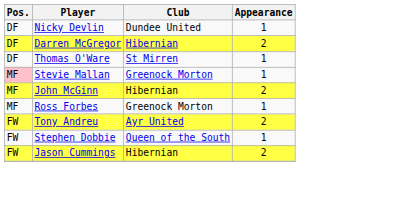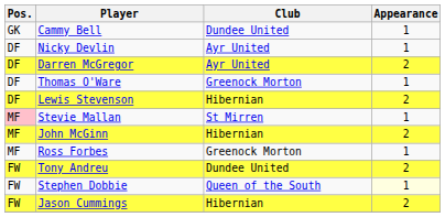 <table class="wikitable">
 <tr>
 <th>Pos.</th>
 <th>Player</th>
 <th>Club</th>
 <th>Appearance</th>
 </tr>
 <tr>
+<td>GK</td>
+<td style="width:200px;"><a href='#'>Cammy Bell</a></td>
+<td style="width:200px;"><a href='#'>Dundee United</a></td>
+<td align="center">1</td>
+</tr>
+<tr>
 <td>DF</td>
 <td><a href='#'>Nicky Devlin</a></td>
-<td>Dundee United</td>
+<td><a href='#'>Ayr United</a></td>
 <td align="center">1</td>
 </tr>
 <tr style="background:#ffff44;">
 <td>DF</td>
 <td><a href='#'>Darren McGregor</a> </td>
-<td><a href='#'>Hibernian</a></td>
+<td><a href='#'>Ayr United</a></td>
 <td align="center">2</td>
 </tr>
 <tr>
 <td>DF</td>
 <td><a href='#'>Thomas O'Ware</a></td>
-<td><a href='#'>St Mirren</a></td>
+<td><a href='#'>Greenock Morton</a></td>
 <td align="center">1</td>
+</tr>
+<tr style="background:#ffff44;">
+<td>DF</td>
+<td><a href='#'>Lewis Stevenson</a> </td>
+<td>Hibernian</td>
+<td align="center">2</td>
 </tr>
 <tr>
 <td style="background: pink;">MF</td>
 <td><a href='#'>Stevie Mallan</a></td>
-<td><a href='#'>Greenock Morton</a></td>
+<td><a href='#'>St Mirren</a></td>
 <td align="center">1</td>
 </tr>
 <tr style="background:#ffff44;">
 <td>MF</td>
 <td><a href='#'>John McGinn</a> </td>
 <td>Hibernian</td>
 <td align="center">2</td>
 </tr>
 <tr>
 <td>MF</td>
 <td><a href='#'>Ross Forbes</a></td>
 <td>Greenock Morton</td>
 <td align="center">1</td>
 </tr>
 <tr style="background:#ffff44;">
 <td>FW</td>
 <td><a href='#'>Tony Andreu</a> </td>
-<td><a href='#'>Ayr United</a></td>
+<td>Dundee United</td>
 <td align="center">2</td>
 </tr>
 <tr>
 <td>FW</td>
 <td><a href='#'>Stephen Dobbie</a></td>
 <td><a href='#'>Queen of the South</a></td>
-<td align="center">1</td>
+<td align="center" style="background: lightyellow;">1</td>
 </tr>
 <tr style="background:#ffff44;">
 <td>FW</td>
 <td><a href='#'>Jason Cummings</a> </td>
 <td>Hibernian</td>
 <td align="center">2</td>
 </tr>
 <tr>
 </tr>
 </table>
